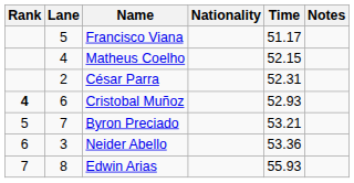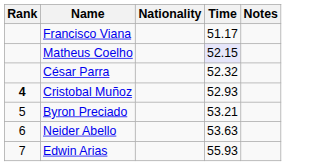 <table class="wikitable sortable" style="text-align:center">
 <tr>
 <th>Rank</th>
-<th>Lane</th>
 <th>Name</th>
 <th>Nationality</th>
 <th>Time</th>
 <th>Notes</th>
 </tr>
 <tr>
 <td></td>
-<td>5</td>
 <td align=left><a href='#'>Francisco Viana</a></td>
 <td align=left></td>
 <td>51.17</td>
 <td></td>
 </tr>
 <tr>
 <td></td>
-<td>4</td>
 <td align=left><a href='#'>Matheus Coelho</a></td>
 <td align=left></td>
-<td>52.15</td>
+<td style="background: lavender;">52.15</td>
 <td></td>
 </tr>
 <tr>
 <td></td>
-<td>2</td>
 <td align=left><a href='#'>César Parra</a></td>
 <td align=left></td>
-<td>52.31</td>
+<td>52.32</td>
 <td></td>
 </tr>
 <tr>
 <td><strong>4</strong></td>
-<td>6</td>
 <td align=left><a href='#'>Cristobal Muñoz</a></td>
 <td align=left></td>
 <td>52.93</td>
 <td></td>
 </tr>
 <tr>
 <td>5</td>
-<td>7</td>
 <td align=left><a href='#'>Byron Preciado</a></td>
 <td align=left></td>
 <td>53.21</td>
 <td></td>
 </tr>
 <tr>
 <td>6</td>
-<td>3</td>
 <td align=left><a href='#'>Neider Abello</a></td>
 <td align=left></td>
-<td>53.36</td>
+<td>53.63</td>
 <td></td>
 </tr>
 <tr>
 <td>7</td>
-<td>8</td>
 <td align=left><a href='#'>Edwin Arias</a></td>
 <td align=left></td>
 <td>55.93</td>
 <td></td>
 </tr>
 </table>
